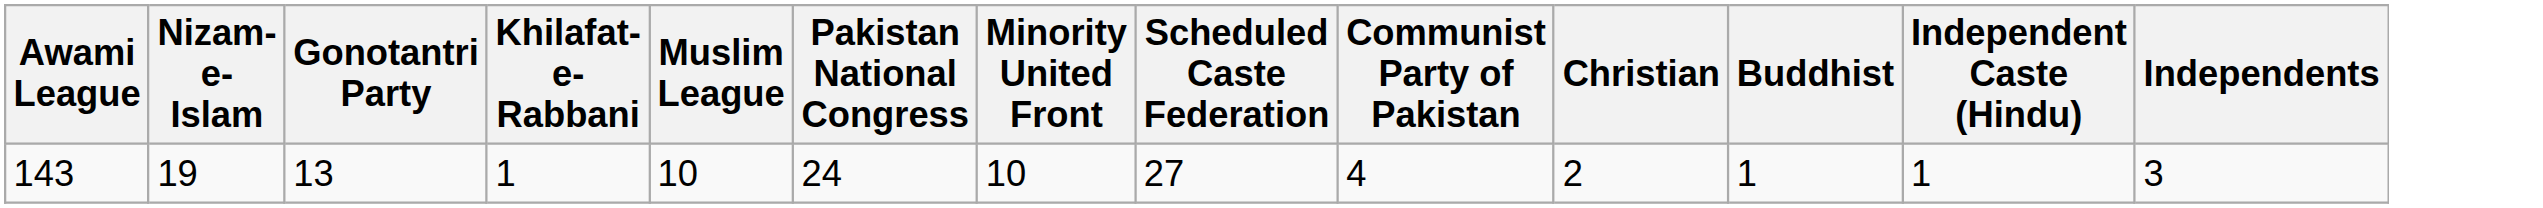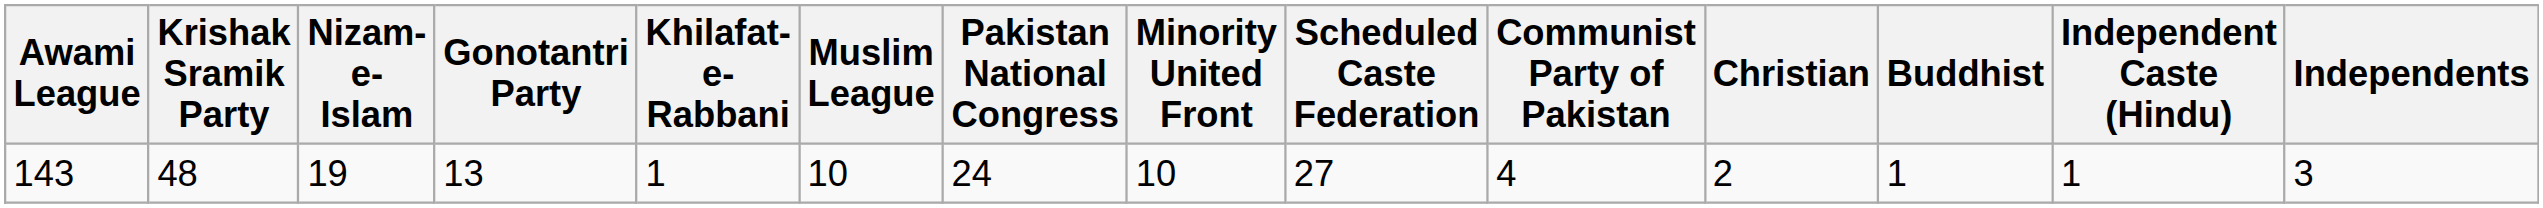 <table class="wikitable">
 <tr>
 <th>Awami League</th>
+<th>Krishak Sramik Party</th>
 <th>Nizam-e-Islam</th>
 <th>Gonotantri Party</th>
 <th>Khilafat-e-Rabbani</th>
 <th>Muslim League</th>
 <th>Pakistan National Congress</th>
 <th>Minority United Front</th>
 <th>Scheduled Caste Federation</th>
 <th>Communist Party of Pakistan</th>
 <th>Christian</th>
 <th>Buddhist</th>
 <th>Independent Caste (Hindu)</th>
 <th>Independents</th>
 </tr>
 <tr>
 <td>143</td>
+<td>48</td>
 <td>19</td>
 <td>13</td>
 <td>1</td>
 <td>10</td>
 <td>24</td>
 <td>10</td>
 <td>27</td>
 <td>4</td>
 <td>2</td>
 <td>1</td>
 <td>1</td>
 <td>3</td>
 </tr>
 </table>
